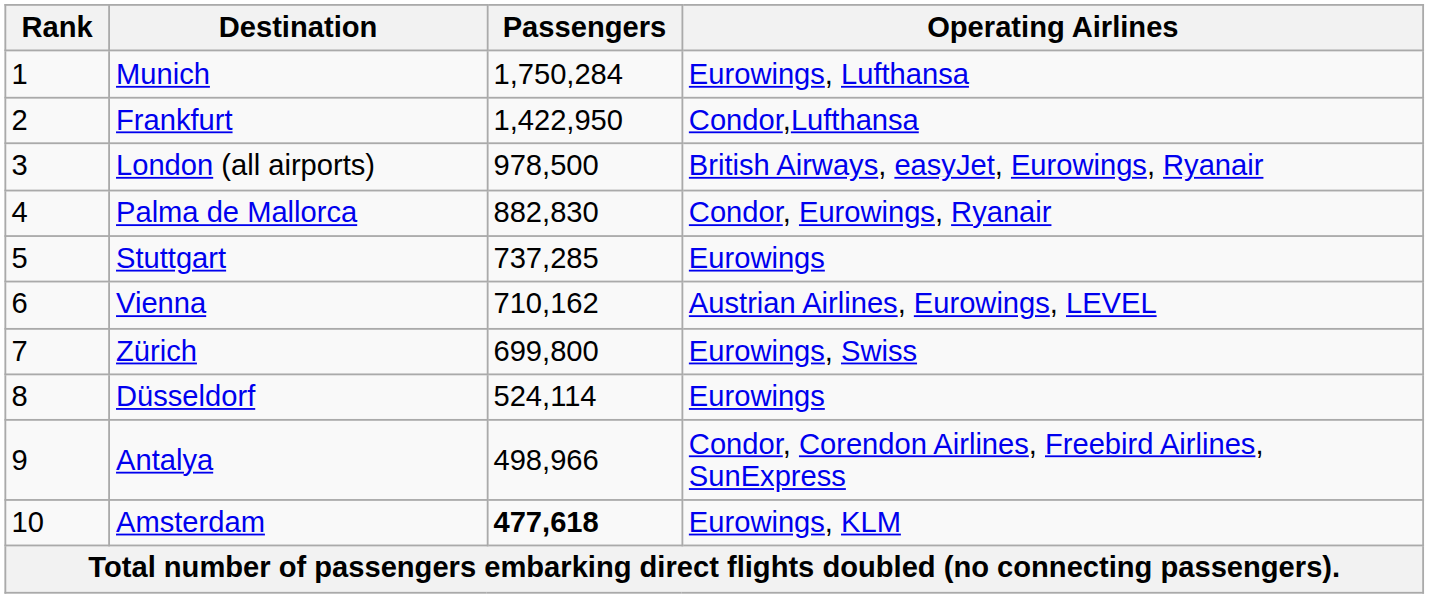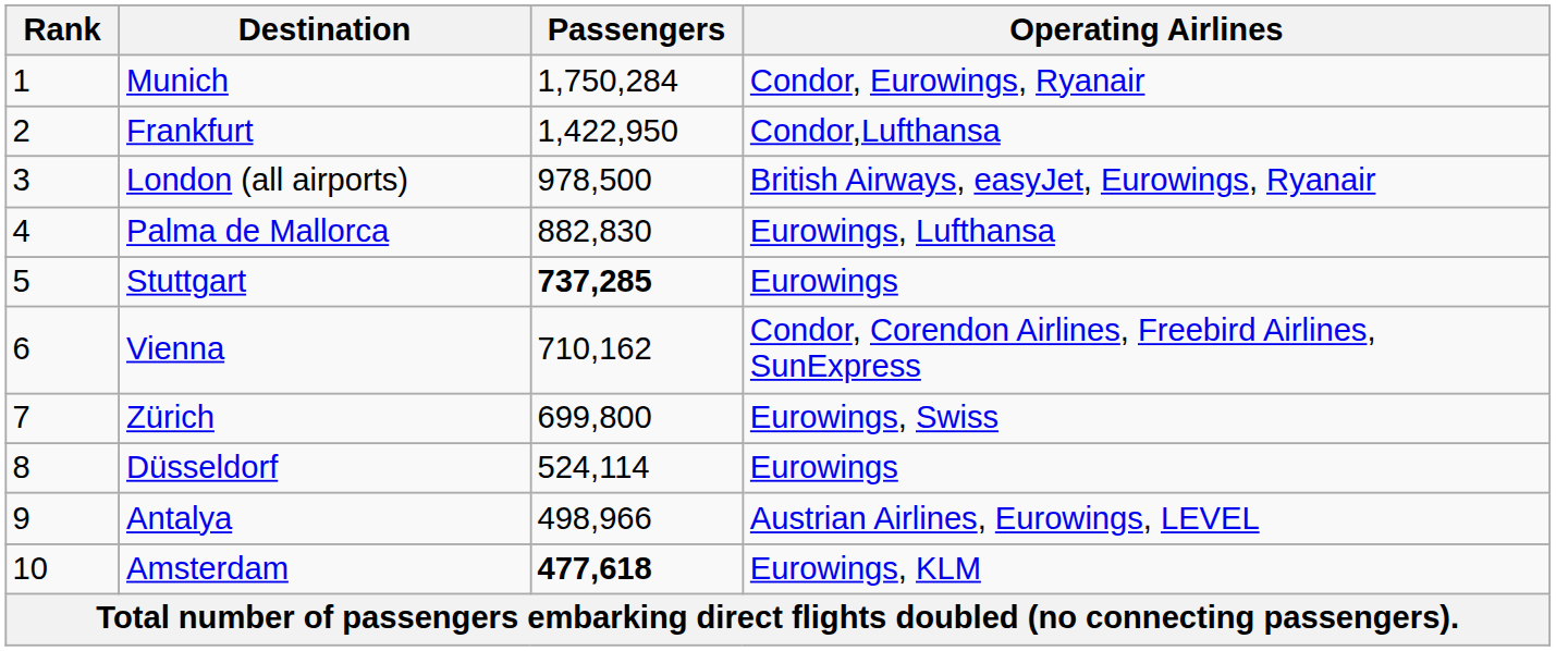 <table class="wikitable" style="margin: 1em auto;">
 <tr>
 <th style="width:50px">Rank</th>
 <th style="width:200px">Destination</th>
 <th style="width:100px">Passengers</th>
 <th Style="width:400px">Operating Airlines</th>
 </tr>
 <tr>
 <td>1</td>
 <td><a href='#'>Munich</a></td>
 <td>1,750,284</td>
-<td><a href='#'>Eurowings</a>, <a href='#'>Lufthansa</a></td>
+<td><a href='#'>Condor</a>, <a href='#'>Eurowings</a>, <a href='#'>Ryanair</a></td>
 </tr>
 <tr>
 <td>2</td>
 <td><a href='#'>Frankfurt</a></td>
 <td>1,422,950</td>
 <td><a href='#'>Condor</a>,<a href='#'>Lufthansa</a></td>
 </tr>
 <tr>
 <td>3</td>
 <td><a href='#'>London</a> (all airports)</td>
 <td>978,500</td>
 <td><a href='#'>British Airways</a>, <a href='#'>easyJet</a>, <a href='#'>Eurowings</a>, <a href='#'>Ryanair</a></td>
 </tr>
 <tr>
 <td>4</td>
 <td><a href='#'>Palma de Mallorca</a></td>
 <td>882,830</td>
-<td><a href='#'>Condor</a>, <a href='#'>Eurowings</a>, <a href='#'>Ryanair</a></td>
+<td><a href='#'>Eurowings</a>, <a href='#'>Lufthansa</a></td>
 </tr>
 <tr>
 <td>5</td>
 <td><a href='#'>Stuttgart</a></td>
-<td>737,285</td>
+<td><strong>737,285</strong></td>
 <td><a href='#'>Eurowings</a></td>
 </tr>
 <tr>
 <td>6</td>
 <td><a href='#'>Vienna</a></td>
 <td>710,162</td>
-<td><a href='#'>Austrian Airlines</a>, <a href='#'>Eurowings</a>, <a href='#'>LEVEL</a></td>
+<td><a href='#'>Condor</a>, <a href='#'>Corendon Airlines</a>, <a href='#'>Freebird Airlines</a>, <a href='#'>SunExpress</a></td>
 </tr>
 <tr>
 <td>7</td>
 <td><a href='#'>Zürich</a></td>
 <td>699,800</td>
 <td><a href='#'>Eurowings</a>, <a href='#'>Swiss</a></td>
 </tr>
 <tr>
 <td>8</td>
 <td><a href='#'>Düsseldorf</a></td>
 <td>524,114</td>
 <td><a href='#'>Eurowings</a></td>
 </tr>
 <tr>
 <td>9</td>
 <td><a href='#'>Antalya</a></td>
 <td>498,966</td>
-<td><a href='#'>Condor</a>, <a href='#'>Corendon Airlines</a>, <a href='#'>Freebird Airlines</a>, <a href='#'>SunExpress</a></td>
+<td><a href='#'>Austrian Airlines</a>, <a href='#'>Eurowings</a>, <a href='#'>LEVEL</a></td>
 </tr>
 <tr>
 <td>10</td>
 <td><a href='#'>Amsterdam</a></td>
 <td><strong>477,618</strong></td>
 <td><a href='#'>Eurowings</a>, <a href='#'>KLM</a></td>
 </tr>
 <tr>
 <th colspan="8" class="hintergrundfarbe2">Total number of passengers embarking direct flights doubled (no connecting passengers).</th>
 </tr>
 </table>
